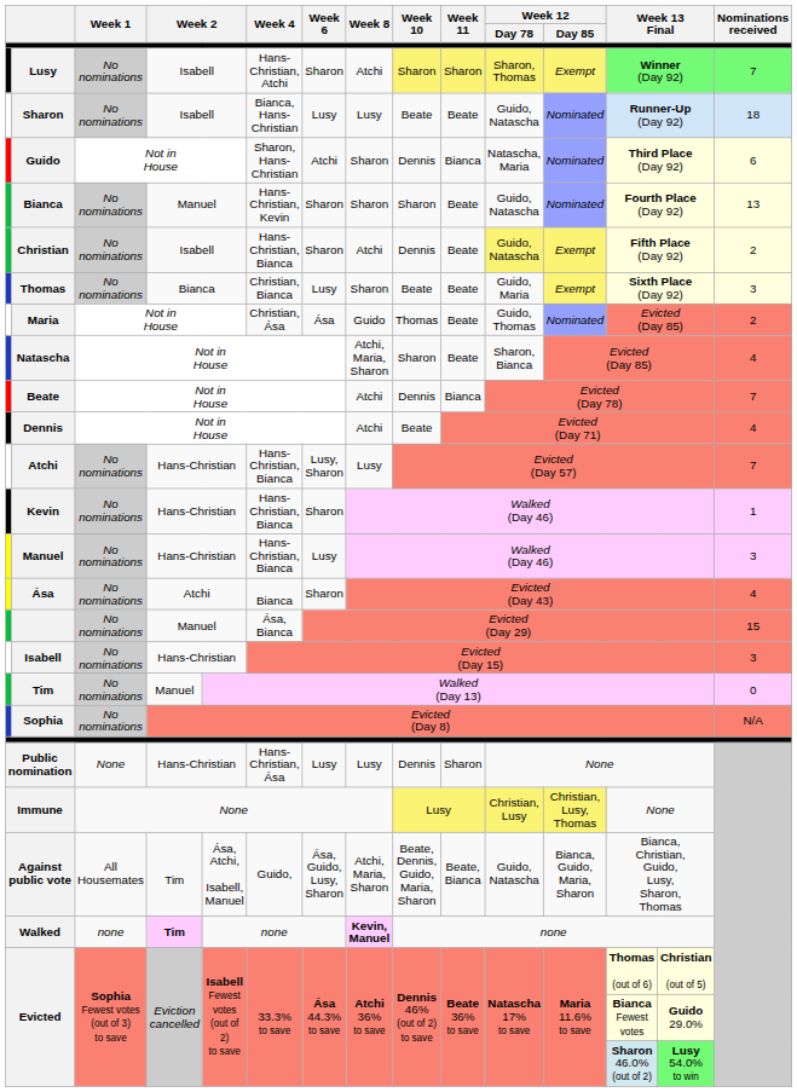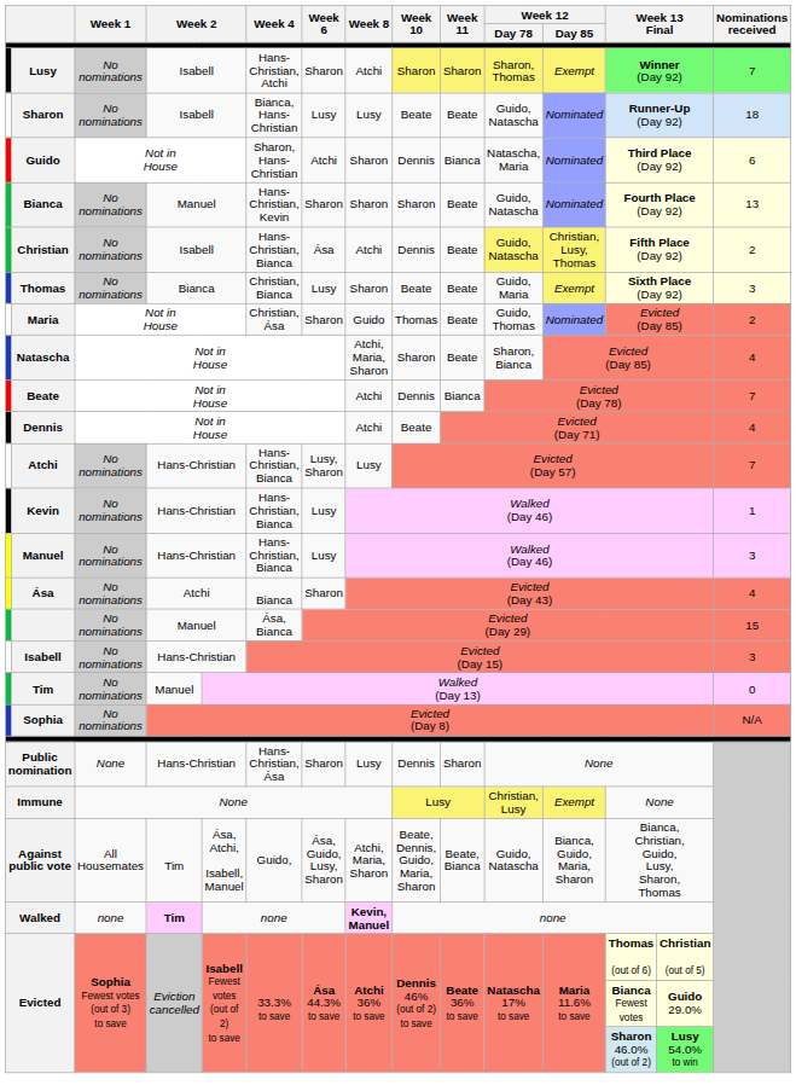 <table class="wikitable" style="text-align:center; font-size:85%; line-height:15px; width:100%">
 <tr>
 <th style="width:7%" colspan="2" rowspan="2"></th>
 <th style="width:7%" rowspan="2">Week 1</th>
 <th style="width:14%" colspan="2" rowspan="2">Week 2</th>
 <th style="width:7%" rowspan="2">Week 4</th>
 <th style="width:7%" rowspan="2">Week 6</th>
 <th style="width:7%" rowspan="2">Week 8</th>
 <th style="width:7%" rowspan="2">Week 10</th>
 <th style="width:7%" rowspan="2">Week 11</th>
 <th style="width:7%" colspan="2">Week 12</th>
 <th style="width:14%" colspan="2" rowspan="2">Week 13<br>Final</th>
 <th style="width:1%" rowspan="2">Nominations<br>received</th>
 </tr>
 <tr>
 <th style="width:7%">Day 78</th>
 <th style="width:7%">Day 85</th>
 </tr>
 <tr>
 <th style="background:#000" colspan="15"></th>
 </tr>
 <tr>
 <td style="background:black"></td>
 <th>Lusy</th>
 <td style="background:#ccc"><em>No<br>nominations</em></td>
 <td colspan=2>Isabell</td>
 <td>Hans-Christian,<br>Atchi</td>
 <td>Sharon</td>
 <td>Atchi</td>
 <td style="background:#FBF373">Sharon</td>
 <td style="background:#FBF373">Sharon</td>
 <td style="background:#FBF373">Sharon,<br>Thomas</td>
 <td style="background:#FBF373"><em>Exempt</em></td>
 <td style="background:#73FB76" colspan="2"><strong>Winner</strong><br>(Day 92)</td>
 <td style="background:#73FB76">7</td>
 </tr>
 <tr>
 <td style="background:white"></td>
 <th>Sharon</th>
 <td style="background:#ccc"><em>No<br>nominations</em></td>
 <td colspan=2>Isabell</td>
 <td>Bianca,<br>Hans-Christian</td>
 <td>Lusy</td>
 <td>Lusy</td>
 <td>Beate</td>
 <td>Beate</td>
 <td>Guido,<br>Natascha</td>
 <td style="background:#959FFD;"  ><em>Nominated</em></td>
 <td style="background:#d1e5f8" colspan="2"><strong>Runner-Up</strong><br>(Day 92)</td>
 <td style="background:#d1e5f8">18</td>
 </tr>
 <tr>
 <td style="background:red"></td>
 <th>Guido</th>
 <td colspan=3 bgcolor="white"><em>Not in<br>House</em></td>
 <td>Sharon,<br>Hans-Christian</td>
 <td>Atchi</td>
 <td>Sharon</td>
 <td>Dennis</td>
 <td>Bianca</td>
 <td>Natascha,<br>Maria</td>
 <td style="background:#959FFD;"  ><em>Nominated</em></td>
 <td style="background:#ffffdd;" colspan="2"><strong>Third Place</strong><br>(Day 92)</td>
 <td style="background:#ffffdd;">6</td>
 </tr>
 <tr>
 <td style="background:#03C03C"></td>
 <th>Bianca</th>
 <td style="background:#ccc"><em>No<br>nominations</em></td>
 <td colspan=2>Manuel</td>
 <td>Hans-Christian,<br>Kevin</td>
 <td>Sharon</td>
 <td>Sharon</td>
 <td>Sharon</td>
 <td>Beate</td>
 <td>Guido,<br>Natascha</td>
 <td style="background:#959FFD;"  ><em>Nominated</em></td>
 <td style="background:#ffffdd;" colspan="2"><strong>Fourth Place</strong><br>(Day 92)</td>
 <td style="background:#ffffdd;">13</td>
 </tr>
 <tr>
 <td style="background:#03C03C"></td>
 <th>Christian</th>
 <td style="background:#ccc"><em>No<br>nominations</em></td>
 <td colspan=2>Isabell</td>
 <td>Hans-Christian,<br>Bianca</td>
-<td>Sharon</td>
+<td>Ása</td>
 <td>Atchi</td>
 <td>Dennis</td>
 <td>Beate</td>
 <td style="background:#FBF373">Guido,<br>Natascha</td>
-<td style="background:#FBF373"><em>Exempt</em></td>
+<td style="background:#fbf373;">Christian,<br>Lusy,<br>Thomas</td>
 <td style="background:#ffffdd;" colspan="2"><strong>Fifth Place</strong><br>(Day 92)</td>
 <td style="background:#ffffdd;">2</td>
 </tr>
 <tr>
 <td style="background:#1C39BB"></td>
 <th>Thomas</th>
 <td style="background:#ccc"><em>No<br>nominations</em></td>
 <td colspan=2>Bianca</td>
 <td>Christian,<br>Bianca</td>
 <td>Lusy</td>
 <td>Sharon</td>
 <td>Beate</td>
 <td>Beate</td>
 <td>Guido,<br>Maria</td>
 <td style="background:#FBF373"><em>Exempt</em></td>
 <td style="background:#ffffdd;" colspan="2"><strong>Sixth Place</strong><br>(Day 92)</td>
 <td style="background:#ffffdd;">3</td>
 </tr>
 <tr>
 <td style="background:white"></td>
 <th>Maria</th>
 <td colspan=3 bgcolor="white"><em>Not in<br>House</em></td>
 <td>Christian,<br>Ása</td>
-<td>Ása</td>
+<td>Sharon</td>
 <td>Guido</td>
 <td>Thomas</td>
 <td>Beate</td>
 <td>Guido,<br>Thomas</td>
 <td style="background:#959FFD;"  ><em>Nominated</em></td>
 <td style="background:#FA8072" colspan="2"><em>Evicted</em><br>(Day 85)</td>
 <td style="background:#FA8072">2</td>
 </tr>
 <tr>
 <td style="background:#1C39BB"></td>
 <th>Natascha</th>
 <td colspan=5 bgcolor="white"><em>Not in<br>House</em></td>
 <td>Atchi,<br>Maria,<br>Sharon</td>
 <td>Sharon</td>
 <td>Beate</td>
 <td>Sharon,<br>Bianca</td>
 <td style="background:#FA8072" colspan=3><em>Evicted</em><br>(Day 85)</td>
 <td style="background:#FA8072">4</td>
 </tr>
 <tr>
 <td style="background:red"></td>
 <th>Beate</th>
 <td colspan=5 bgcolor="white"><em>Not in<br>House</em></td>
 <td>Atchi</td>
 <td>Dennis</td>
 <td>Bianca</td>
 <td style="background:#FA8072" colspan=4><em>Evicted</em><br>(Day 78)</td>
 <td style="background:#FA8072">7</td>
 </tr>
 <tr>
 <td style="background:black"></td>
 <th>Dennis</th>
 <td colspan=5 bgcolor="white"><em>Not in<br>House</em></td>
 <td>Atchi</td>
 <td>Beate</td>
 <td style="background:#FA8072" colspan=5><em>Evicted</em><br>(Day 71)</td>
 <td style="background:#FA8072">4</td>
 </tr>
 <tr>
 <td style="background:white"></td>
 <th>Atchi</th>
 <td style="background:#ccc"><em>No<br>nominations</em></td>
 <td colspan=2>Hans-Christian</td>
 <td>Hans-Christian,<br>Bianca</td>
 <td>Lusy,<br>Sharon</td>
 <td>Lusy</td>
 <td style="background:#FA8072" colspan=6><em>Evicted</em><br>(Day 57)</td>
 <td style="background:#FA8072">7</td>
 </tr>
 <tr>
 <td style="background:black"></td>
 <th>Kevin</th>
 <td style="background:#ccc"><em>No<br>nominations</em></td>
 <td colspan=2>Hans-Christian</td>
 <td>Hans-Christian,<br>Bianca</td>
-<td>Sharon</td>
+<td>Lusy</td>
 <td style="background:#FCF" colspan=7><em>Walked</em><br>(Day 46)</td>
 <td style="background:#FCF">1</td>
 </tr>
 <tr>
 <td style="background:yellow"></td>
 <th>Manuel</th>
 <td style="background:#ccc"><em>No<br>nominations</em></td>
 <td colspan=2>Hans-Christian</td>
 <td>Hans-Christian,<br>Bianca</td>
 <td>Lusy</td>
 <td style="background:#FCF" colspan=7><em>Walked</em><br>(Day 46)</td>
 <td style="background:#FCF">3</td>
 </tr>
 <tr>
 <td style="background:yellow"></td>
 <th>Ása</th>
 <td style="background:#ccc"><em>No<br>nominations</em></td>
 <td colspan=2>Atchi</td>
 <td><br>Bianca</td>
 <td>Sharon</td>
 <td style="background:#FA8072" colspan=7><em>Evicted</em><br>(Day 43)</td>
 <td style="background:#FA8072">4</td>
 </tr>
 <tr>
 <td style="background:#03C03C"></td>
 <th></th>
 <td style="background:#ccc"><em>No<br>nominations</em></td>
 <td colspan=2>Manuel</td>
 <td>Ása,<br>Bianca</td>
 <td style="background:#FA8072" colspan=8><em>Evicted</em><br>(Day 29)</td>
 <td style="background:#FA8072">15</td>
 </tr>
 <tr>
 <td style="background:white"></td>
 <th>Isabell</th>
 <td style="background:#ccc"><em>No<br>nominations</em></td>
 <td colspan=2>Hans-Christian</td>
 <td style="background:#FA8072" colspan=9><em>Evicted</em><br>(Day 15)</td>
 <td style="background:#FA8072">3</td>
 </tr>
 <tr>
 <td style="background:#03C03C"></td>
 <th>Tim</th>
 <td style="background:#ccc"><em>No<br>nominations</em></td>
 <td>Manuel</td>
 <td style="background:#FCF" colspan=10><em>Walked</em><br>(Day 13)</td>
 <td style="background:#FCF">0</td>
 </tr>
 <tr>
 <td style="background:#1C39BB"></td>
 <th>Sophia</th>
 <td style="background:#ccc"><em>No<br>nominations</em></td>
 <td style="background:#FA8072" colspan=11><em>Evicted</em><br>(Day 8)</td>
 <td style="background:#FA8072">N/A</td>
 </tr>
 <tr>
 <th style="background:#000" colspan="15"></th>
 </tr>
 <tr>
 <th colspan="2">Public<br>nomination</th>
 <td><em>None</em></td>
 <td colspan=2>Hans-Christian</td>
 <td>Hans-Christian,<br>Ása</td>
-<td>Lusy</td>
+<td>Sharon</td>
 <td>Lusy</td>
 <td>Dennis</td>
 <td>Sharon</td>
 <td colspan="4"><em>None</em></td>
 <td style="background:#ccc" rowspan="11"></td>
 </tr>
 <tr>
 <th colspan="2">Immune</th>
 <td colspan="6"><em>None</em></td>
 <td colspan="2" style="background:#fbf373;">Lusy</td>
 <td style="background:#fbf373;">Christian,<br>Lusy</td>
-<td style="background:#fbf373;">Christian,<br>Lusy,<br>Thomas</td>
+<td style="background:#FBF373"><em>Exempt</em></td>
 <td colspan="2"><em>None</em></td>
 </tr>
 <tr>
 <th colspan="2">Against<br>public vote</th>
 <td>All<br>Housemates</td>
 <td><br>Tim</td>
 <td>Ása,<br>Atchi,<br><br>Isabell,<br>Manuel</td>
 <td>Guido,<br></td>
 <td>Ása,<br>Guido,<br>Lusy,<br>Sharon</td>
 <td>Atchi,<br>Maria,<br>Sharon</td>
 <td>Beate,<br>Dennis,<br>Guido,<br>Maria,<br>Sharon</td>
 <td>Beate,<br>Bianca</td>
 <td>Guido,<br>Natascha</td>
 <td>Bianca,<br>Guido,<br>Maria,<br>Sharon</td>
 <td colspan="2">Bianca,<br>Christian,<br>Guido,<br>Lusy,<br>Sharon,<br>Thomas</td>
 </tr>
 <tr>
 <th colspan="2">Walked</th>
 <td><em>none</em></td>
 <td style="background:#fcf;"><strong>Tim</strong></td>
 <td colspan=3><em>none</em></td>
 <td style="background:#fcf;"><strong>Kevin,<br>Manuel</strong></td>
 <td colspan="6"><em>none</em></td>
 </tr>
 <tr>
 <th colspan="2" rowspan="3">Evicted</th>
 <td style="background:#FA8072" rowspan="3"><strong>Sophia</strong><br><small>Fewest votes<br>(out of 3)<br>to save</small></td>
 <td style="background:#CCC" rowspan="3"><em>Eviction<br>cancelled</em></td>
 <td style="background:#FA8072" rowspan="3"><strong>Isabell</strong><br><small>Fewest votes<br>(out of 2)<br>to save</small></td>
 <td style="background:#FA8072" rowspan="3"><br>33.3%<br><small>to save</small></td>
 <td style="background:#FA8072" rowspan="3"><strong>Ása</strong><br>44.3%<br><small>to save</small></td>
 <td style="background:#FA8072" rowspan="3"><strong>Atchi</strong><br>36%<br><small>to save</small></td>
 <td style="background:#FA8072" rowspan="3"><strong>Dennis</strong><br>46%<br><small>(out of 2)<br>to save</small></td>
 <td style="background:#FA8072" rowspan="3"><strong>Beate</strong><br>36%<br><small>to save</small></td>
 <td style="background:#FA8072" rowspan="3"><strong>Natascha</strong><br>17%<br><small>to save</small></td>
 <td style="background:#FA8072" rowspan="3"><strong>Maria</strong><br>11.6%<br><small>to save</small></td>
 <td style="background:#ffffdd;"><strong>Thomas</strong><br><small><br>(out of 6)</small></td>
 <td style="background:#ffffdd;"><strong>Christian</strong><br><small><br>(out of 5)</small></td>
 </tr>
 <tr>
 <td style="background:#ffffdd;"><strong>Bianca</strong><br><small>Fewest votes<br></small></td>
 <td style="background:#ffffdd;"><strong>Guido</strong><br>29.0%<br><small></small></td>
 </tr>
 <tr>
 <td style="background:#D1E8EF"><strong>Sharon</strong><br>46.0%<br><small>(out of 2)</small></td>
 <td style="background:#73FB76"><strong>Lusy</strong><br>54.0%<br><small>to win</small></td>
 </tr>
 </table>
